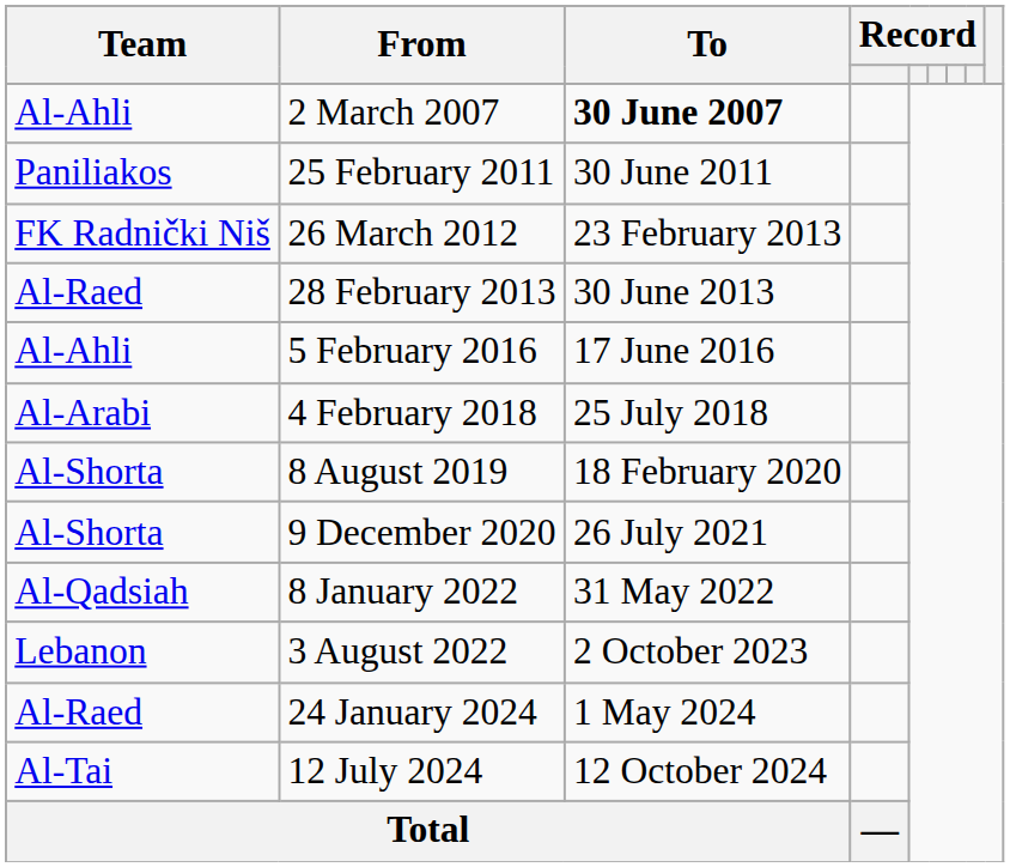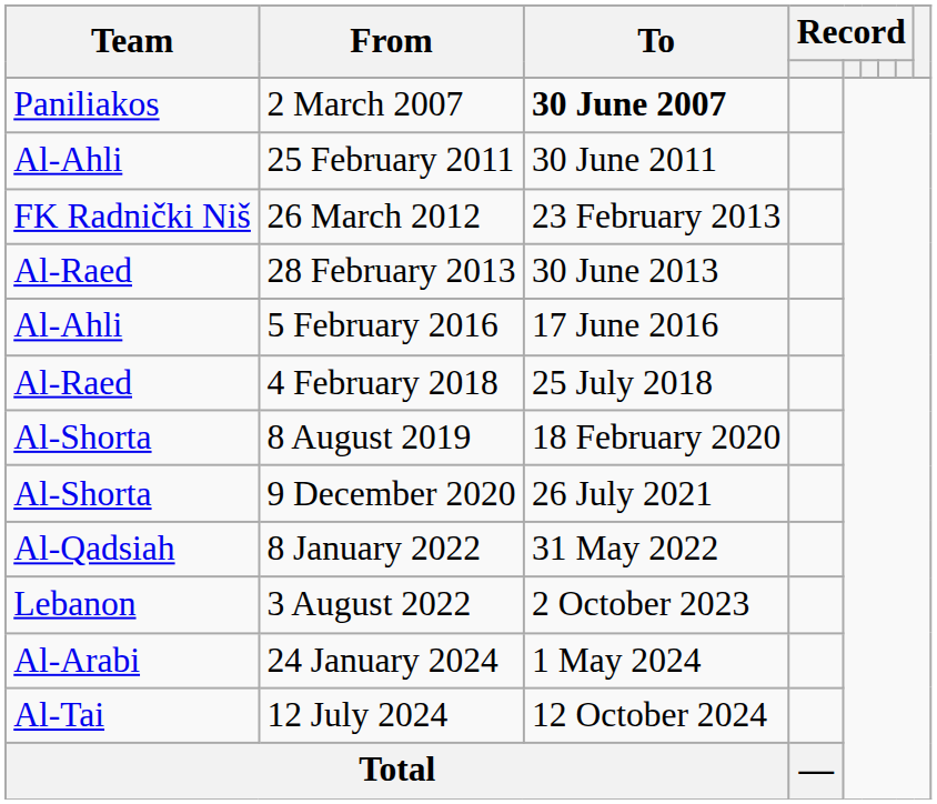 <table class=wikitable style=text-align:center>
 <tr>
 <th rowspan=2>Team</th>
 <th rowspan=2>From</th>
 <th rowspan=2>To</th>
 <th colspan=5>Record</th>
 <th rowspan=2></th>
 </tr>
 <tr>
 <th></th>
 <th></th>
 <th></th>
 <th></th>
 <th></th>
 </tr>
 <tr>
-<td align=left><a href='#'>Al-Ahli</a></td>
+<td align=left><a href='#'>Paniliakos</a></td>
 <td align=left>2 March 2007</td>
 <td align=left><strong>30 June 2007<br></strong></td>
 <td></td>
 </tr>
 <tr>
-<td align=left><a href='#'>Paniliakos</a></td>
+<td align=left><a href='#'>Al-Ahli</a></td>
 <td align=left>25 February 2011</td>
 <td align=left>30 June 2011<br></td>
 <td></td>
 </tr>
 <tr>
 <td align=left><a href='#'>FK Radnički Niš</a></td>
 <td align=left>26 March 2012</td>
 <td align=left>23 February 2013<br></td>
 <td></td>
 </tr>
 <tr>
 <td align=left><a href='#'>Al-Raed</a></td>
 <td align=left>28 February 2013</td>
 <td align=left>30 June 2013<br></td>
 <td></td>
 </tr>
 <tr>
 <td align=left><a href='#'>Al-Ahli</a></td>
 <td align=left>5 February 2016</td>
 <td align=left>17 June 2016<br></td>
 <td></td>
 </tr>
 <tr>
-<td align=left><a href='#'>Al-Arabi</a></td>
+<td align=left><a href='#'>Al-Raed</a></td>
 <td align=left>4 February 2018</td>
 <td align=left>25 July 2018<br></td>
 <td></td>
 </tr>
 <tr>
 <td align=left><a href='#'>Al-Shorta</a></td>
 <td align=left>8 August 2019</td>
 <td align=left>18 February 2020<br></td>
 <td></td>
 </tr>
 <tr>
 <td align=left><a href='#'>Al-Shorta</a></td>
 <td align=left>9 December 2020</td>
 <td align=left>26 July 2021<br></td>
 <td></td>
 </tr>
 <tr>
 <td align=left><a href='#'>Al-Qadsiah</a></td>
 <td align=left>8 January 2022</td>
 <td align=left>31 May 2022<br></td>
 <td></td>
 </tr>
 <tr>
 <td align=left><a href='#'>Lebanon</a></td>
 <td align=left>3 August 2022</td>
 <td align=left>2 October 2023<br></td>
 <td></td>
 </tr>
 <tr>
-<td align=left><a href='#'>Al-Raed</a></td>
+<td align=left><a href='#'>Al-Arabi</a></td>
 <td align=left>24 January 2024</td>
 <td align=left>1 May 2024<br></td>
 <td></td>
 </tr>
 <tr>
 <td align=left><a href='#'>Al-Tai</a></td>
 <td align=left>12 July 2024</td>
 <td align=left>12 October 2024<br></td>
 <td></td>
 </tr>
 <tr>
 <th colspan=3>Total<br></th>
 <th>—</th>
 </tr>
 </table>
